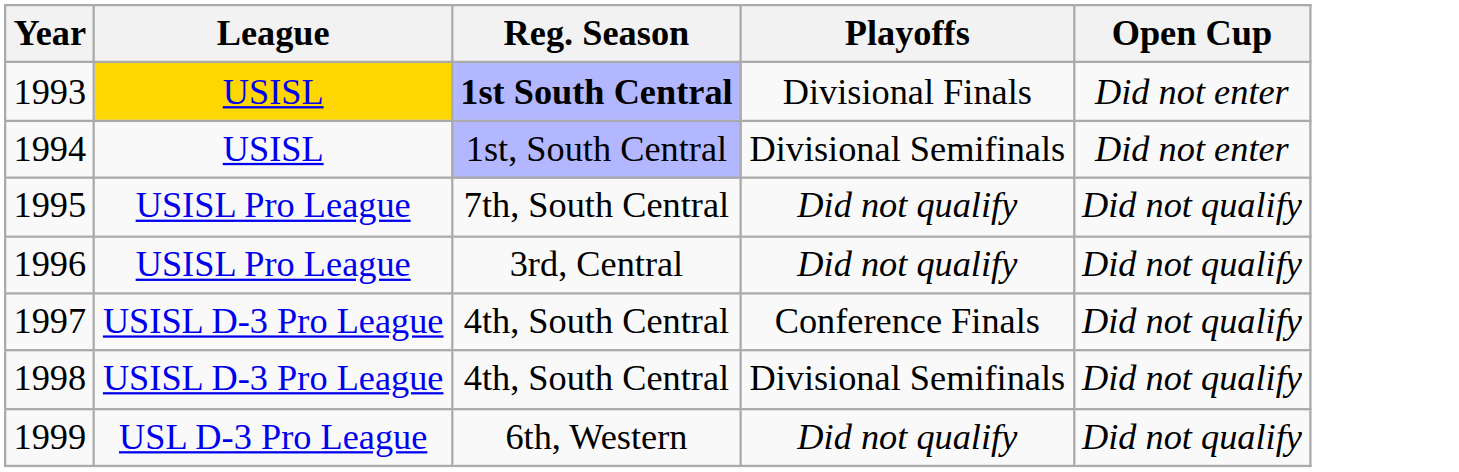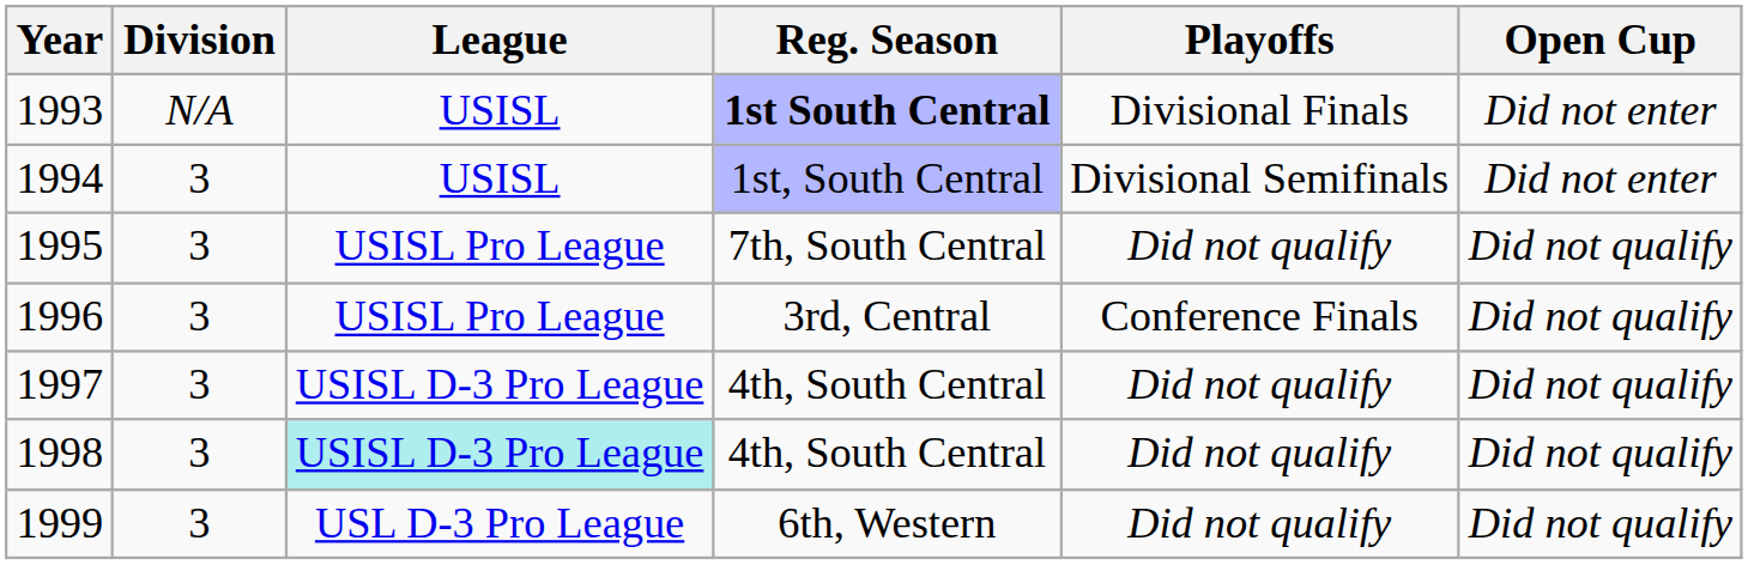 <table class="wikitable" style="text-align:center">
 <tr>
 <th>Year</th>
+<th>Division</th>
 <th>League</th>
 <th>Reg. Season</th>
 <th>Playoffs</th>
 <th>Open Cup</th>
 </tr>
 <tr>
 <td>1993</td>
-<td style="background: gold;"><a href='#'>USISL</a></td>
+<td><em>N/A</em></td>
+<td><a href='#'>USISL</a></td>
 <td bgcolor="B3B7FF"><strong>1st South Central</strong></td>
 <td>Divisional Finals</td>
 <td><em>Did not enter</em></td>
 </tr>
 <tr>
 <td>1994</td>
+<td>3</td>
 <td><a href='#'>USISL</a></td>
 <td bgcolor="B3B7FF">1st, South Central</td>
 <td>Divisional Semifinals</td>
 <td><em>Did not enter</em></td>
 </tr>
 <tr>
 <td>1995</td>
+<td>3</td>
 <td><a href='#'>USISL Pro League</a></td>
 <td>7th, South Central</td>
 <td><em>Did not qualify</em></td>
 <td><em>Did not qualify</em></td>
 </tr>
 <tr>
 <td>1996</td>
+<td>3</td>
 <td><a href='#'>USISL Pro League</a></td>
 <td>3rd, Central</td>
+<td>Conference Finals</td>
+<td><em>Did not qualify</em></td>
+</tr>
+<tr>
+<td>1997</td>
+<td>3</td>
+<td><a href='#'>USISL D-3 Pro League</a></td>
+<td>4th, South Central</td>
 <td><em>Did not qualify</em></td>
 <td><em>Did not qualify</em></td>
 </tr>
 <tr>
-<td>1997</td>
-<td><a href='#'>USISL D-3 Pro League</a></td>
+<td>1998</td>
+<td>3</td>
+<td style="background: paleturquoise;"><a href='#'>USISL D-3 Pro League</a></td>
 <td>4th, South Central</td>
-<td>Conference Finals</td>
 <td><em>Did not qualify</em></td>
-</tr>
-<tr>
-<td>1998</td>
-<td><a href='#'>USISL D-3 Pro League</a></td>
-<td>4th, South Central</td>
-<td>Divisional Semifinals</td>
 <td><em>Did not qualify</em></td>
 </tr>
 <tr>
 <td>1999</td>
+<td>3</td>
 <td><a href='#'>USL D-3 Pro League</a></td>
 <td>6th, Western</td>
 <td><em>Did not qualify</em></td>
 <td><em>Did not qualify</em></td>
 </tr>
 </table>
